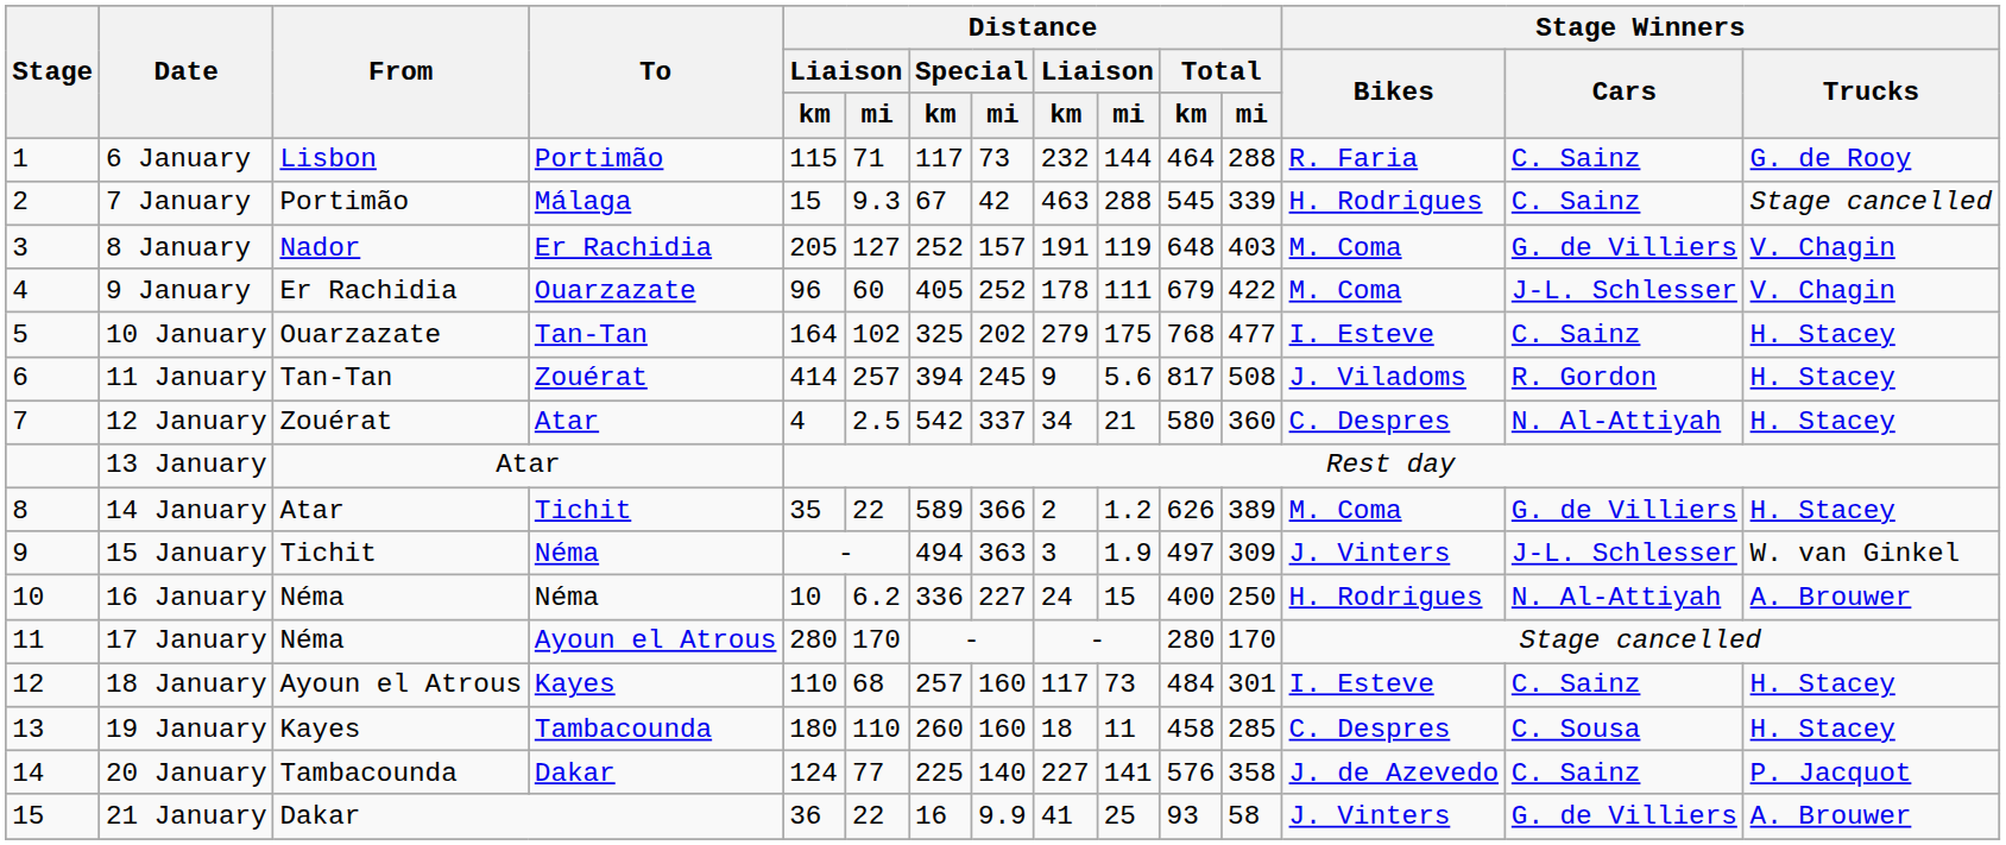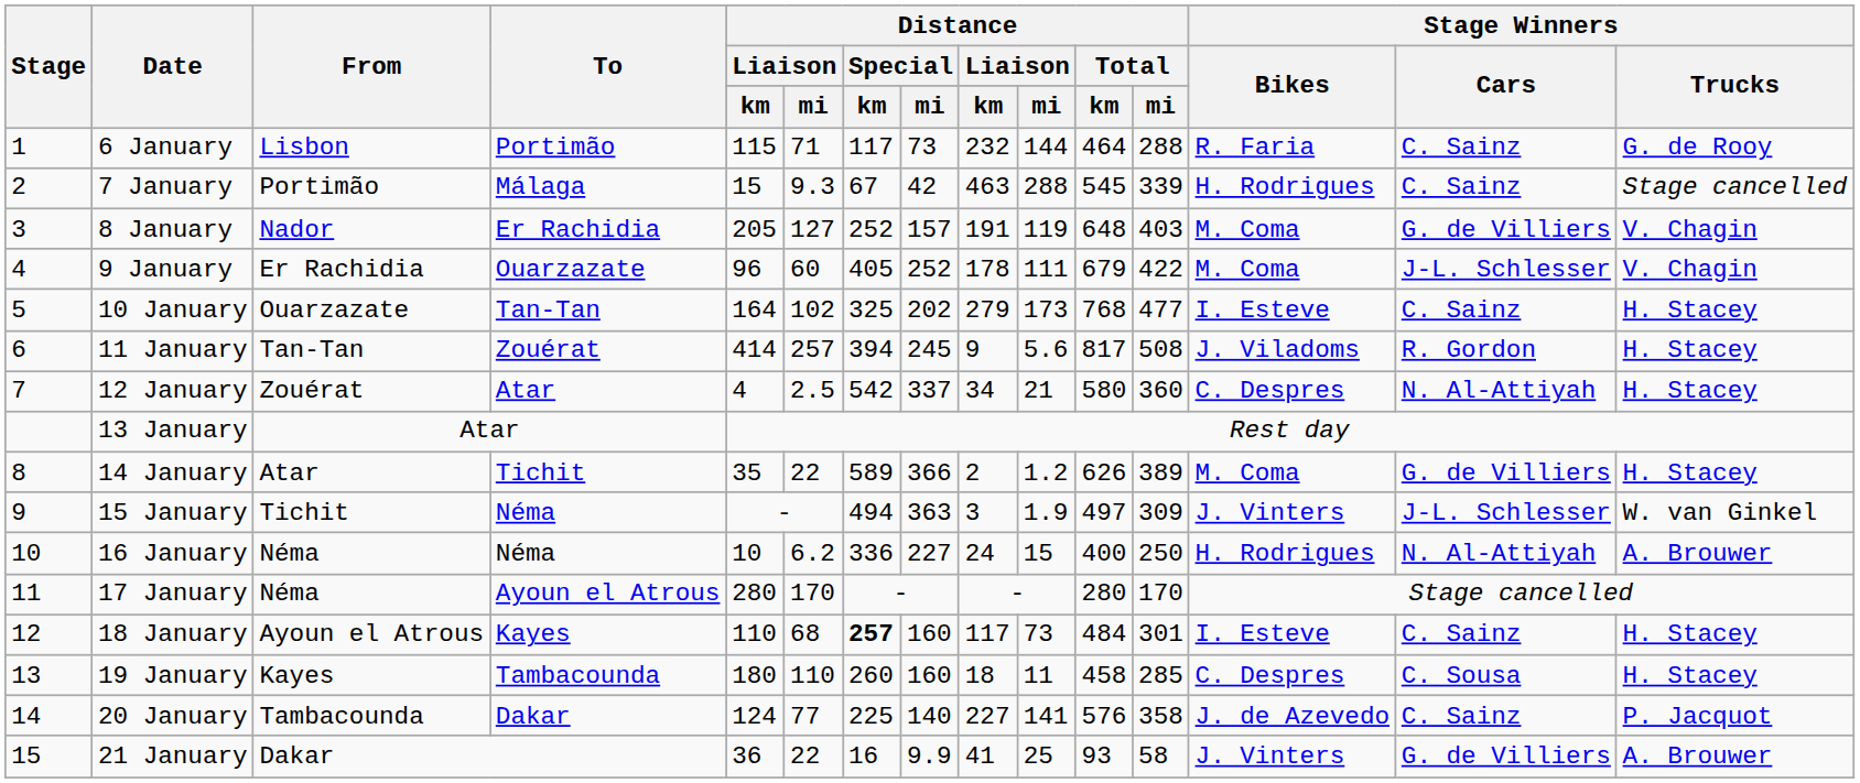 <table class="wikitable">
 <tr>
 <th rowspan=3>Stage</th>
 <th rowspan=3>Date</th>
 <th rowspan=3>From</th>
 <th rowspan=3>To</th>
 <th colspan="8">Distance</th>
 <th colspan="3">Stage Winners</th>
 </tr>
 <tr>
 <th colspan=2>Liaison</th>
 <th colspan=2>Special</th>
 <th colspan=2>Liaison</th>
 <th colspan=2>Total</th>
 <th rowspan=2>Bikes</th>
 <th rowspan=2>Cars</th>
 <th rowspan=2>Trucks</th>
 </tr>
 <tr>
 <th>km</th>
 <th>mi</th>
 <th>km</th>
 <th>mi</th>
 <th>km</th>
 <th>mi</th>
 <th>km</th>
 <th>mi</th>
 </tr>
 <tr>
 <td>1</td>
 <td>6 January</td>
 <td> <a href='#'>Lisbon</a></td>
 <td> <a href='#'>Portimão</a></td>
 <td>115</td>
 <td>71</td>
 <td>117</td>
 <td>73</td>
 <td>232</td>
 <td>144</td>
 <td>464</td>
 <td>288</td>
 <td> <a href='#'>R. Faria</a></td>
 <td> <a href='#'>C. Sainz</a></td>
 <td> <a href='#'>G. de Rooy</a></td>
 </tr>
 <tr>
 <td>2</td>
 <td>7 January</td>
 <td> Portimão</td>
 <td> <a href='#'>Málaga</a></td>
 <td>15</td>
 <td>9.3</td>
 <td>67</td>
 <td>42</td>
 <td>463</td>
 <td>288</td>
 <td>545</td>
 <td>339</td>
 <td> <a href='#'>H. Rodrigues</a></td>
 <td> <a href='#'>C. Sainz</a></td>
 <td align=center><em>Stage cancelled</em></td>
 </tr>
 <tr>
 <td>3</td>
 <td>8 January</td>
 <td> <a href='#'>Nador</a></td>
 <td> <a href='#'>Er Rachidia</a></td>
 <td>205</td>
 <td>127</td>
 <td>252</td>
 <td>157</td>
 <td>191</td>
 <td>119</td>
 <td>648</td>
 <td>403</td>
 <td> <a href='#'>M. Coma</a></td>
 <td> <a href='#'>G. de Villiers</a></td>
 <td> <a href='#'>V. Chagin</a></td>
 </tr>
 <tr>
 <td>4</td>
 <td>9 January</td>
 <td> Er Rachidia</td>
 <td> <a href='#'>Ouarzazate</a></td>
 <td>96</td>
 <td>60</td>
 <td>405</td>
 <td>252</td>
 <td>178</td>
 <td>111</td>
 <td>679</td>
 <td>422</td>
 <td> <a href='#'>M. Coma</a></td>
 <td> <a href='#'>J-L. Schlesser</a></td>
 <td> <a href='#'>V. Chagin</a></td>
 </tr>
 <tr>
 <td>5</td>
 <td>10 January</td>
 <td> Ouarzazate</td>
 <td> <a href='#'>Tan-Tan</a></td>
 <td>164</td>
 <td>102</td>
 <td>325</td>
 <td>202</td>
 <td>279</td>
-<td>175</td>
+<td>173</td>
 <td>768</td>
 <td>477</td>
 <td> <a href='#'>I. Esteve</a></td>
 <td> <a href='#'>C. Sainz</a></td>
 <td> <a href='#'>H. Stacey</a></td>
 </tr>
 <tr>
 <td>6</td>
 <td>11 January</td>
 <td> Tan-Tan</td>
 <td> <a href='#'>Zouérat</a></td>
 <td>414</td>
 <td>257</td>
 <td>394</td>
 <td>245</td>
 <td>9</td>
 <td>5.6</td>
 <td>817</td>
 <td>508</td>
 <td> <a href='#'>J. Viladoms</a></td>
 <td> <a href='#'>R. Gordon</a></td>
 <td> <a href='#'>H. Stacey</a></td>
 </tr>
 <tr>
 <td>7</td>
 <td>12 January</td>
 <td> Zouérat</td>
 <td> <a href='#'>Atar</a></td>
 <td>4</td>
 <td>2.5</td>
 <td>542</td>
 <td>337</td>
 <td>34</td>
 <td>21</td>
 <td>580</td>
 <td>360</td>
 <td> <a href='#'>C. Despres</a></td>
 <td> <a href='#'>N. Al-Attiyah</a></td>
 <td> <a href='#'>H. Stacey</a></td>
 </tr>
 <tr>
 <td></td>
 <td>13 January</td>
 <td colspan="2" align="center"> Atar</td>
 <td colspan=11 align=center><em>Rest day</em></td>
 </tr>
 <tr>
 <td>8</td>
 <td>14 January</td>
 <td> Atar</td>
 <td> <a href='#'>Tichit</a></td>
 <td>35</td>
 <td>22</td>
 <td>589</td>
 <td>366</td>
 <td>2</td>
 <td>1.2</td>
 <td>626</td>
 <td>389</td>
 <td> <a href='#'>M. Coma</a></td>
 <td> <a href='#'>G. de Villiers</a></td>
 <td> <a href='#'>H. Stacey</a></td>
 </tr>
 <tr>
 <td>9</td>
 <td>15 January</td>
 <td> Tichit</td>
 <td> <a href='#'>Néma</a></td>
 <td colspan=2 align=center>-</td>
 <td>494</td>
 <td>363</td>
 <td>3</td>
 <td>1.9</td>
 <td>497</td>
 <td>309</td>
 <td> <a href='#'>J. Vinters</a></td>
 <td> <a href='#'>J-L. Schlesser</a></td>
 <td> W. van Ginkel</td>
 </tr>
 <tr>
 <td>10</td>
 <td>16 January</td>
 <td> Néma</td>
 <td> Néma</td>
 <td>10</td>
 <td>6.2</td>
 <td>336</td>
 <td>227</td>
 <td>24</td>
 <td>15</td>
 <td>400</td>
 <td>250</td>
 <td> <a href='#'>H. Rodrigues</a></td>
 <td> <a href='#'>N. Al-Attiyah</a></td>
 <td> <a href='#'>A. Brouwer</a></td>
 </tr>
 <tr>
 <td>11</td>
 <td>17 January</td>
 <td> Néma</td>
 <td> <a href='#'>Ayoun el Atrous</a></td>
 <td>280</td>
 <td>170</td>
 <td colspan=2 align=center>-</td>
 <td colspan=2 align=center>-</td>
 <td>280</td>
 <td>170</td>
 <td colspan=3 align=center><em>Stage cancelled</em></td>
 </tr>
 <tr>
 <td>12</td>
 <td>18 January</td>
 <td> Ayoun el Atrous</td>
 <td> <a href='#'>Kayes</a></td>
 <td>110</td>
 <td>68</td>
-<td>257</td>
+<td><strong>257</strong></td>
 <td>160</td>
 <td>117</td>
 <td>73</td>
 <td>484</td>
 <td>301</td>
 <td> <a href='#'>I. Esteve</a></td>
 <td> <a href='#'>C. Sainz</a></td>
 <td> <a href='#'>H. Stacey</a></td>
 </tr>
 <tr>
 <td>13</td>
 <td>19 January</td>
 <td> Kayes</td>
 <td> <a href='#'>Tambacounda</a></td>
 <td>180</td>
 <td>110</td>
 <td>260</td>
 <td>160</td>
 <td>18</td>
 <td>11</td>
 <td>458</td>
 <td>285</td>
 <td> <a href='#'>C. Despres</a></td>
 <td> <a href='#'>C. Sousa</a></td>
 <td> <a href='#'>H. Stacey</a></td>
 </tr>
 <tr>
 <td>14</td>
 <td>20 January</td>
 <td> Tambacounda</td>
 <td> <a href='#'>Dakar</a></td>
 <td>124</td>
 <td>77</td>
 <td>225</td>
 <td>140</td>
 <td>227</td>
 <td>141</td>
 <td>576</td>
 <td>358</td>
 <td> <a href='#'>J. de Azevedo</a></td>
 <td> <a href='#'>C. Sainz</a></td>
 <td> <a href='#'>P. Jacquot</a></td>
 </tr>
 <tr>
 <td>15</td>
 <td>21 January</td>
 <td colspan=2> Dakar</td>
 <td>36</td>
 <td>22</td>
 <td>16</td>
 <td>9.9</td>
 <td>41</td>
 <td>25</td>
 <td>93</td>
 <td>58</td>
 <td> <a href='#'>J. Vinters</a></td>
 <td> <a href='#'>G. de Villiers</a></td>
 <td> <a href='#'>A. Brouwer</a></td>
 </tr>
 </table>
